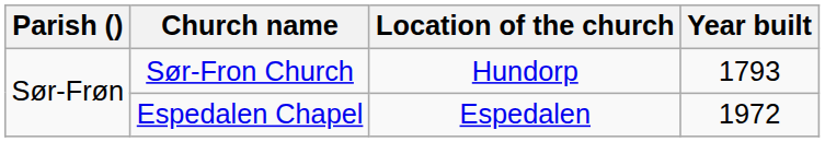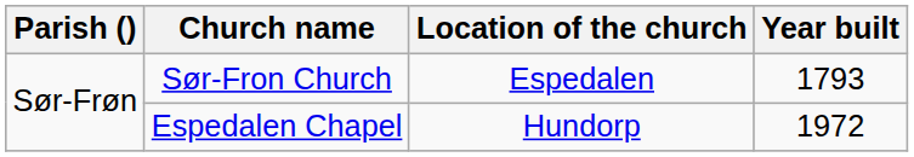 <table class="wikitable" style="text-align:center">
 <tr>
 <th>Parish ()</th>
 <th>Church name</th>
 <th>Location of the church</th>
 <th>Year built</th>
 </tr>
 <tr>
 <td rowspan="2">Sør-Frøn</td>
 <td><a href='#'>Sør-Fron Church</a></td>
-<td><a href='#'>Hundorp</a></td>
+<td><a href='#'>Espedalen</a></td>
 <td>1793</td>
 </tr>
 <tr>
 <td><a href='#'>Espedalen Chapel</a></td>
-<td><a href='#'>Espedalen</a></td>
+<td><a href='#'>Hundorp</a></td>
 <td>1972</td>
 </tr>
 </table>
